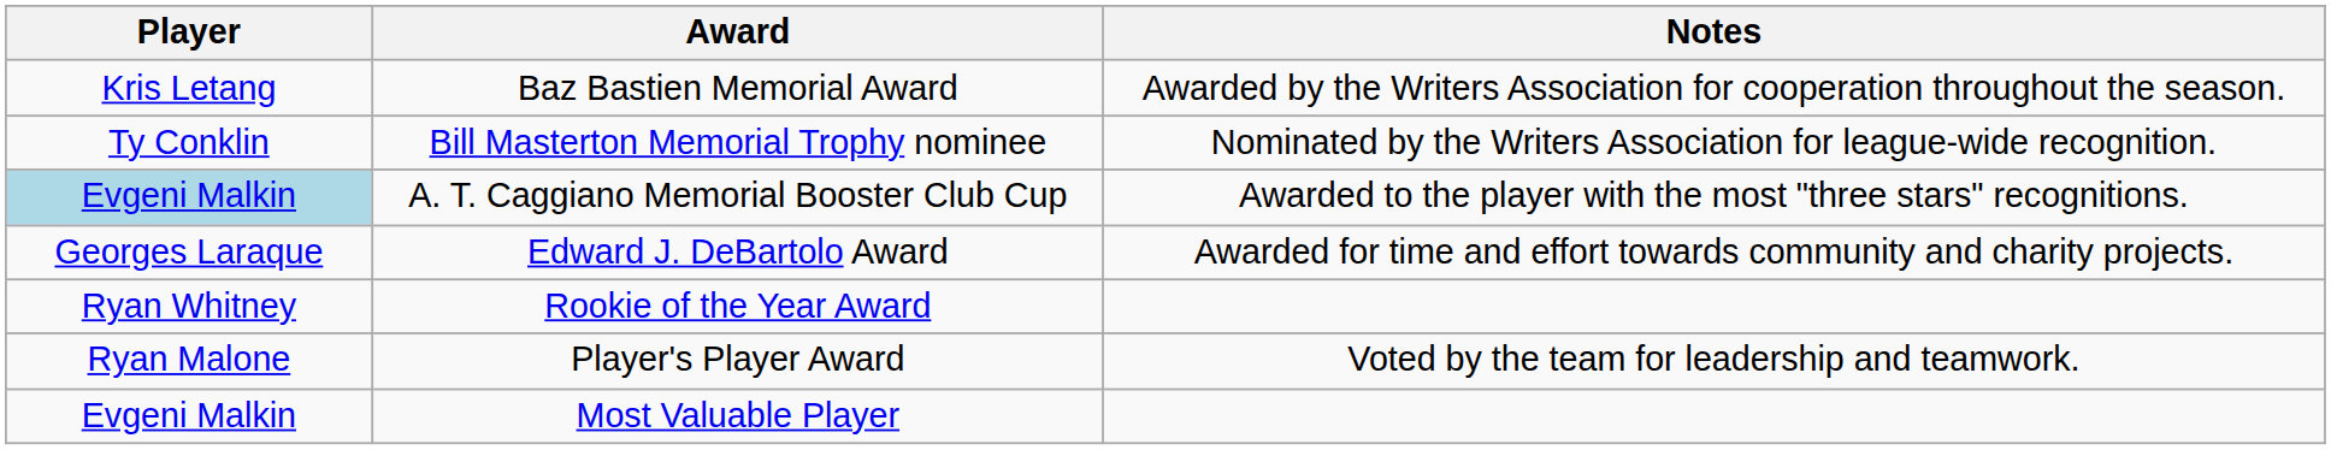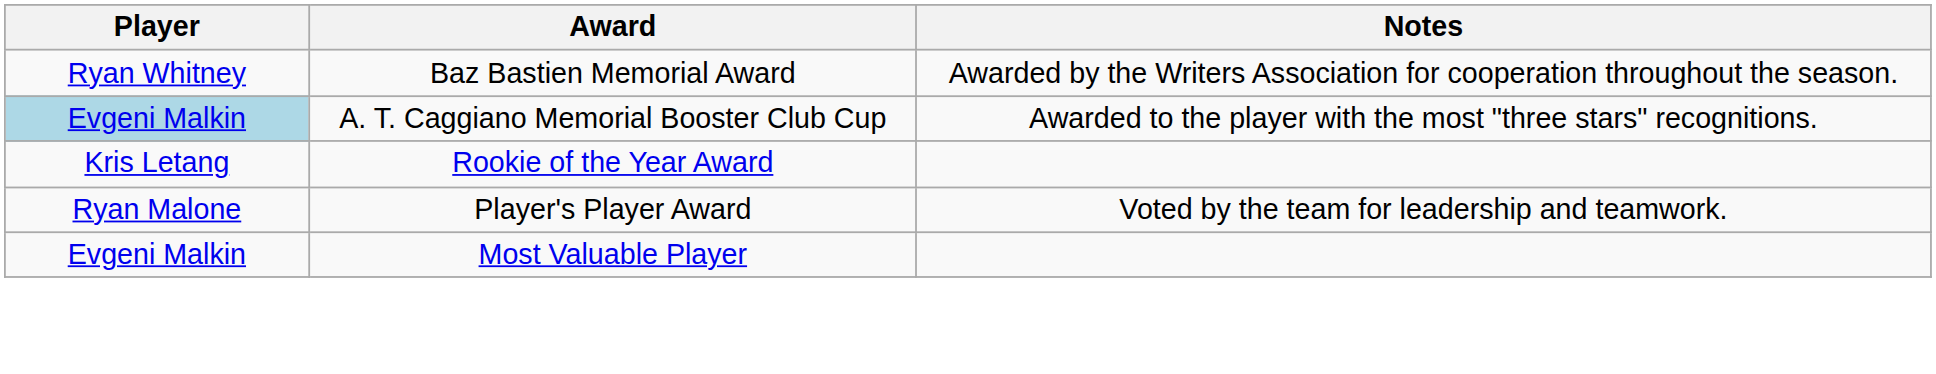 <table class="wikitable">
 <tr>
 <th style="width:15%;">Player</th>
 <th style="width:30%;">Award</th>
 <th style="width:50%;">Notes</th>
 </tr>
 <tr style="text-align:center;">
-<td><a href='#'>Kris Letang</a></td>
+<td><a href='#'>Ryan Whitney</a></td>
 <td>Baz Bastien Memorial Award</td>
 <td>Awarded by the Writers Association for cooperation throughout the season.</td>
-</tr>
-<tr style="text-align:center;">
-<td><a href='#'>Ty Conklin</a></td>
-<td><a href='#'>Bill Masterton Memorial Trophy</a> nominee</td>
-<td>Nominated by the Writers Association for league-wide recognition.</td>
 </tr>
 <tr style="text-align:center;">
 <td style="background: lightblue;"><a href='#'>Evgeni Malkin</a></td>
 <td>A. T. Caggiano Memorial Booster Club Cup</td>
 <td>Awarded to the player with the most "three stars" recognitions.</td>
 </tr>
 <tr style="text-align:center;">
-<td><a href='#'>Georges Laraque</a></td>
-<td><a href='#'>Edward J. DeBartolo</a> Award</td>
-<td>Awarded for time and effort towards community and charity projects.</td>
-</tr>
-<tr style="text-align:center;">
-<td><a href='#'>Ryan Whitney</a></td>
+<td><a href='#'>Kris Letang</a></td>
 <td><a href='#'>Rookie of the Year Award</a></td>
 <td></td>
 </tr>
 <tr style="text-align:center;">
 <td><a href='#'>Ryan Malone</a></td>
 <td>Player's Player Award</td>
 <td>Voted by the team for leadership and teamwork.</td>
 </tr>
 <tr style="text-align:center;">
 <td><a href='#'>Evgeni Malkin</a></td>
 <td><a href='#'>Most Valuable Player</a></td>
 <td></td>
 </tr>
 </table>
